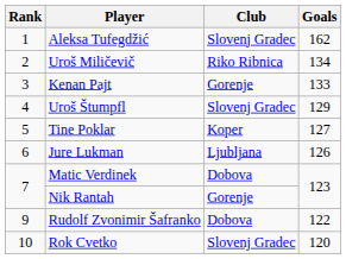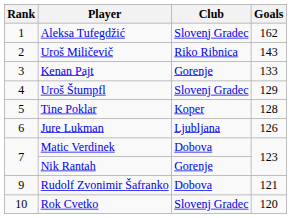 <table class="wikitable sortable" style="text-align: center;">
 <tr>
 <th>Rank</th>
 <th>Player</th>
 <th>Club</th>
 <th>Goals</th>
 </tr>
 <tr>
 <td>1</td>
 <td style="text-align: left;"> <a href='#'>Aleksa Tufegdžić</a></td>
 <td style="text-align: left;"><a href='#'>Slovenj Gradec</a></td>
 <td>162</td>
 </tr>
 <tr>
 <td>2</td>
 <td style="text-align: left;"> <a href='#'>Uroš Miličevič</a></td>
 <td style="text-align: left;"><a href='#'>Riko Ribnica</a></td>
-<td>134</td>
+<td>143</td>
 </tr>
 <tr>
 <td>3</td>
 <td style="text-align: left;"> <a href='#'>Kenan Pajt</a></td>
 <td style="text-align: left;"><a href='#'>Gorenje</a></td>
 <td>133</td>
 </tr>
 <tr>
 <td>4</td>
 <td style="text-align: left;"> <a href='#'>Uroš Štumpfl</a></td>
 <td style="text-align: left;"><a href='#'>Slovenj Gradec</a></td>
 <td>129</td>
 </tr>
 <tr>
 <td>5</td>
 <td style="text-align: left;"> <a href='#'>Tine Poklar</a></td>
 <td style="text-align: left;"><a href='#'>Koper</a></td>
-<td>127</td>
+<td>128</td>
 </tr>
 <tr>
 <td>6</td>
 <td style="text-align: left;"> <a href='#'>Jure Lukman</a></td>
 <td style="text-align: left;"><a href='#'>Ljubljana</a></td>
 <td>126</td>
 </tr>
 <tr>
 <td rowspan="2">7</td>
 <td style="text-align: left;"> <a href='#'>Matic Verdinek</a></td>
 <td style="text-align: left;"><a href='#'>Dobova</a></td>
 <td rowspan="2">123</td>
 </tr>
 <tr>
 <td style="text-align: left;"> <a href='#'>Nik Rantah</a></td>
 <td style="text-align: left;"><a href='#'>Gorenje</a></td>
 </tr>
 <tr>
 <td>9</td>
 <td style="text-align: left;"> <a href='#'>Rudolf Zvonimir Šafranko</a></td>
 <td style="text-align: left;"><a href='#'>Dobova</a></td>
-<td>122</td>
+<td>121</td>
 </tr>
 <tr>
 <td>10</td>
 <td style="text-align: left;"> <a href='#'>Rok Cvetko</a></td>
 <td style="text-align: left;"><a href='#'>Slovenj Gradec</a></td>
 <td>120</td>
 </tr>
 </table>
